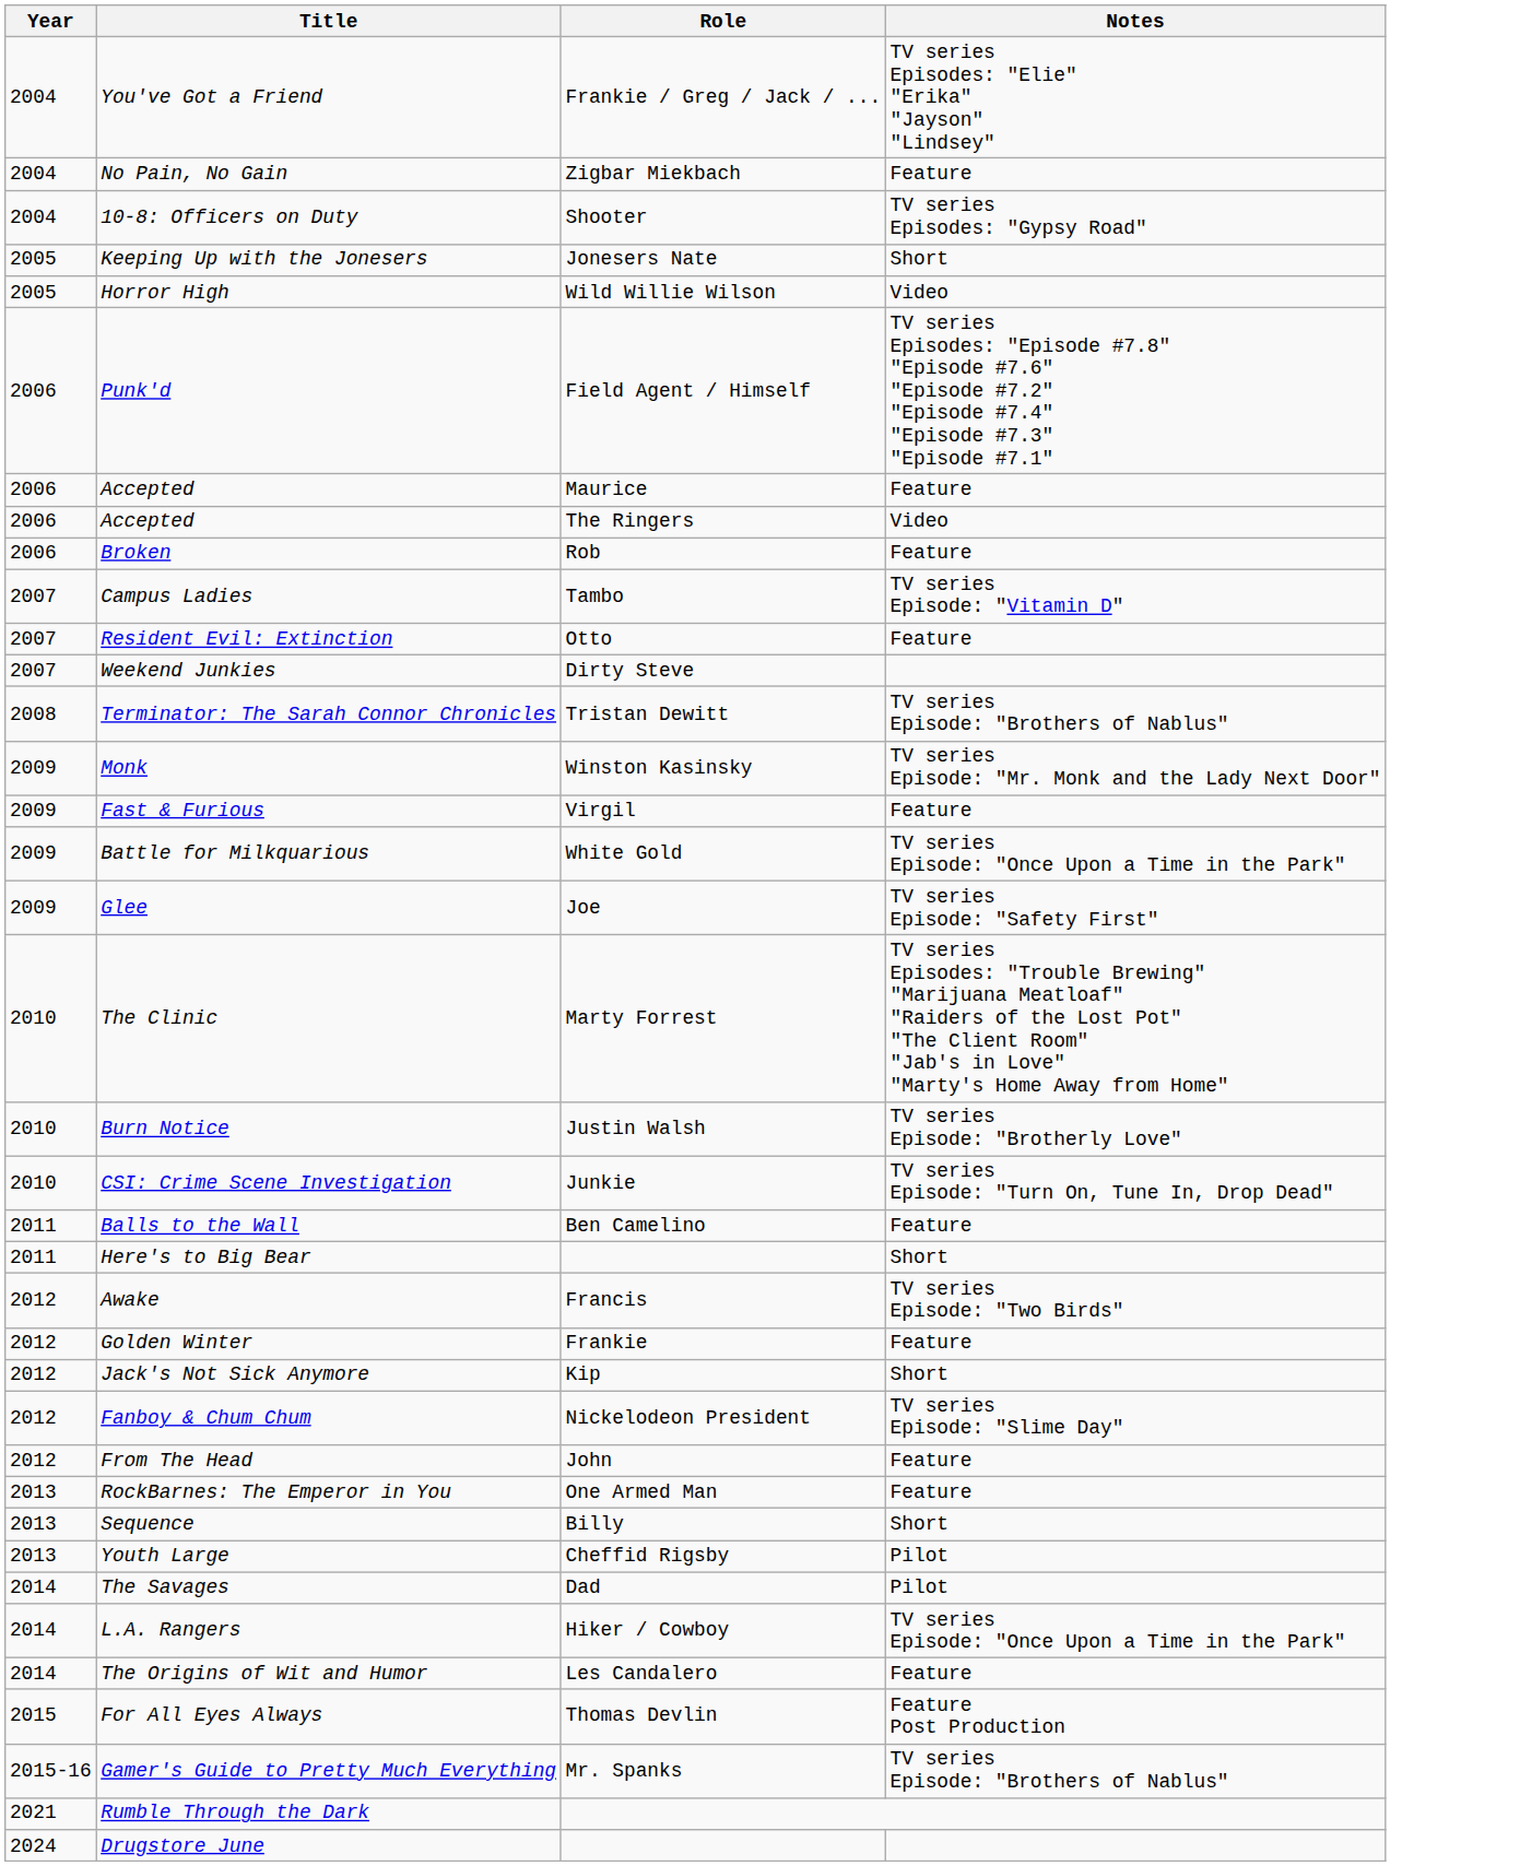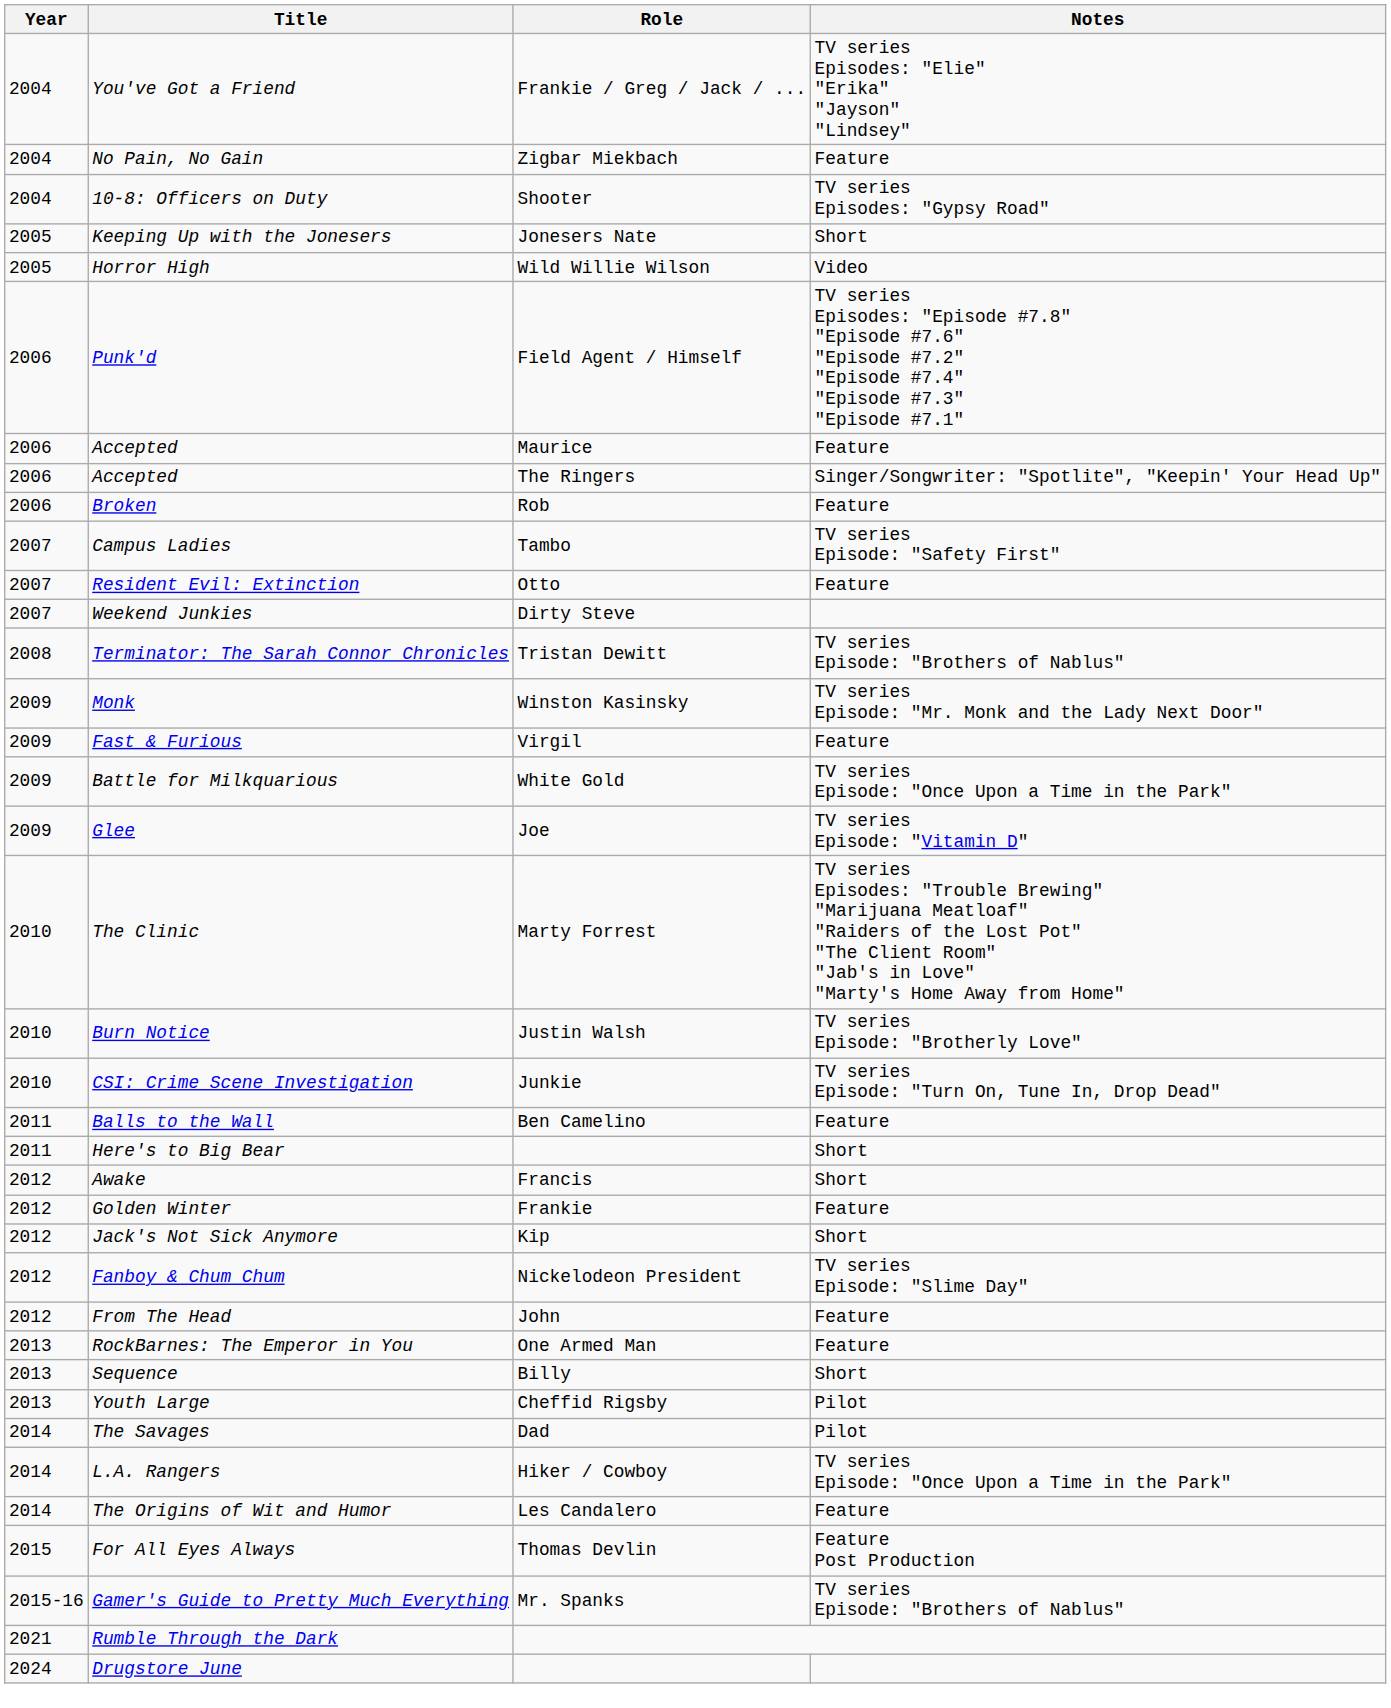 <table class="wikitable sortable">
 <tr>
 <th>Year</th>
 <th>Title</th>
 <th>Role</th>
 <th class="unsortable">Notes</th>
 </tr>
 <tr>
 <td>2004</td>
 <td><em>You've Got a Friend</em></td>
 <td>Frankie / Greg / Jack / ...</td>
 <td>TV series<br> Episodes: "Elie"<br>"Erika"<br>"Jayson"<br>"Lindsey"</td>
 </tr>
 <tr>
 <td>2004</td>
 <td><em>No Pain, No Gain</em></td>
 <td>Zigbar Miekbach</td>
 <td>Feature</td>
 </tr>
 <tr>
 <td>2004</td>
 <td><em>10-8: Officers on Duty</em></td>
 <td>Shooter</td>
 <td>TV series<br>Episodes: "Gypsy Road"<br></td>
 </tr>
 <tr>
 <td>2005</td>
 <td><em>Keeping Up with the Jonesers</em></td>
 <td>Jonesers Nate</td>
 <td>Short</td>
 </tr>
 <tr>
 <td>2005</td>
 <td><em>Horror High</em></td>
 <td>Wild Willie Wilson</td>
 <td>Video</td>
 </tr>
 <tr>
 <td>2006</td>
 <td><em><a href='#'>Punk'd</a></em></td>
 <td>Field Agent / Himself</td>
 <td>TV series<br>Episodes: "Episode #7.8"<br>"Episode #7.6"<br>"Episode #7.2"<br>"Episode #7.4"<br>"Episode #7.3"<br>"Episode #7.1"</td>
 </tr>
 <tr>
 <td>2006</td>
 <td><em>Accepted</em></td>
 <td>Maurice</td>
 <td>Feature</td>
 </tr>
 <tr>
 <td>2006</td>
 <td><em>Accepted</em></td>
 <td>The Ringers</td>
-<td>Video</td>
+<td>Singer/Songwriter: "Spotlite", "Keepin' Your Head Up"</td>
 </tr>
 <tr>
 <td>2006</td>
 <td><em><a href='#'>Broken</a></em></td>
 <td>Rob</td>
 <td>Feature</td>
 </tr>
 <tr>
 <td>2007</td>
 <td><em>Campus Ladies</em></td>
 <td>Tambo</td>
-<td>TV series<br>Episode: "<a href='#'>Vitamin D</a>"</td>
+<td>TV series<br>Episode: "Safety First"</td>
 </tr>
 <tr>
 <td>2007</td>
 <td><em><a href='#'>Resident Evil: Extinction</a></em></td>
 <td>Otto</td>
 <td>Feature</td>
 </tr>
 <tr>
 <td>2007</td>
 <td><em>Weekend Junkies</em></td>
 <td>Dirty Steve</td>
 <td></td>
 </tr>
 <tr>
 <td>2008</td>
 <td><em><a href='#'>Terminator: The Sarah Connor Chronicles</a></em></td>
 <td>Tristan Dewitt</td>
 <td>TV series<br>Episode: "Brothers of Nablus"</td>
 </tr>
 <tr>
 <td>2009</td>
 <td><em><a href='#'>Monk</a></em></td>
 <td>Winston Kasinsky</td>
 <td>TV series<br>Episode: "Mr. Monk and the Lady Next Door"</td>
 </tr>
 <tr>
 <td>2009</td>
 <td><em><a href='#'>Fast &amp; Furious</a></em></td>
 <td>Virgil</td>
 <td>Feature</td>
 </tr>
 <tr>
 <td>2009</td>
 <td><em>Battle for Milkquarious</em></td>
 <td>White Gold</td>
 <td>TV series<br>Episode: "Once Upon a Time in the Park"</td>
 </tr>
 <tr>
 <td>2009</td>
 <td><em><a href='#'>Glee</a></em></td>
 <td>Joe</td>
-<td>TV series<br>Episode: "Safety First"</td>
+<td>TV series<br>Episode: "<a href='#'>Vitamin D</a>"</td>
 </tr>
 <tr>
 <td>2010</td>
 <td><em>The Clinic</em></td>
 <td>Marty Forrest</td>
 <td>TV series<br>Episodes: "Trouble Brewing"<br>"Marijuana Meatloaf"<br>"Raiders of the Lost Pot"<br>"The Client Room"<br>"Jab's in Love"<br>"Marty's Home Away from Home"</td>
 </tr>
 <tr>
 <td>2010</td>
 <td><em><a href='#'>Burn Notice</a></em></td>
 <td>Justin Walsh</td>
 <td>TV series<br>Episode: "Brotherly Love"</td>
 </tr>
 <tr>
 <td>2010</td>
 <td><em><a href='#'>CSI: Crime Scene Investigation</a></em></td>
 <td>Junkie</td>
 <td>TV series<br>Episode: "Turn On, Tune In, Drop Dead"</td>
 </tr>
 <tr>
 <td>2011</td>
 <td><em><a href='#'>Balls to the Wall</a></em></td>
 <td>Ben Camelino</td>
 <td>Feature</td>
 </tr>
 <tr>
 <td>2011</td>
 <td><em>Here's to Big Bear</em></td>
 <td></td>
 <td>Short</td>
 </tr>
 <tr>
 <td>2012</td>
 <td><em>Awake</em></td>
 <td>Francis</td>
-<td>TV series<br>Episode: "Two Birds"</td>
+<td>Short</td>
 </tr>
 <tr>
 <td>2012</td>
 <td><em>Golden Winter</em></td>
 <td>Frankie</td>
 <td>Feature</td>
 </tr>
 <tr>
 <td>2012</td>
 <td><em>Jack's Not Sick Anymore</em></td>
 <td>Kip</td>
 <td>Short</td>
 </tr>
 <tr>
 <td>2012</td>
 <td><em><a href='#'>Fanboy & Chum Chum</a></em></td>
 <td>Nickelodeon President</td>
 <td>TV series<br>Episode: "Slime Day"</td>
 </tr>
 <tr>
 <td>2012</td>
 <td><em>From The Head</em></td>
 <td>John</td>
 <td>Feature</td>
 </tr>
 <tr>
 <td>2013</td>
 <td><em>RockBarnes: The Emperor in You</em></td>
 <td>One Armed Man</td>
 <td>Feature</td>
 </tr>
 <tr>
 <td>2013</td>
 <td><em>Sequence</em></td>
 <td>Billy</td>
 <td>Short</td>
 </tr>
 <tr>
 <td>2013</td>
 <td><em>Youth Large</em></td>
 <td>Cheffid Rigsby</td>
 <td>Pilot</td>
 </tr>
 <tr>
 <td>2014</td>
 <td><em>The Savages</em></td>
 <td>Dad</td>
 <td>Pilot</td>
 </tr>
 <tr>
 <td>2014</td>
 <td><em>L.A. Rangers</em></td>
 <td>Hiker / Cowboy</td>
 <td>TV series<br>Episode: "Once Upon a Time in the Park"</td>
 </tr>
 <tr>
 <td>2014</td>
 <td><em>The Origins of Wit and Humor</em></td>
 <td>Les Candalero</td>
 <td>Feature</td>
 </tr>
 <tr>
 <td>2015</td>
 <td><em>For All Eyes Always</em></td>
 <td>Thomas Devlin</td>
 <td>Feature<br>Post Production</td>
 </tr>
 <tr>
 <td>2015-16</td>
 <td><em><a href='#'>Gamer's Guide to Pretty Much Everything</a> </em></td>
 <td>Mr. Spanks</td>
 <td>TV series<br>Episode: "Brothers of Nablus"</td>
 </tr>
 <tr>
 <td>2021</td>
 <td><em><a href='#'>Rumble Through the Dark</a></em></td>
 </tr>
 <tr>
 <td>2024</td>
 <td><em><a href='#'>Drugstore June</a></em></td>
 <td></td>
 <td></td>
 </tr>
 </table>
